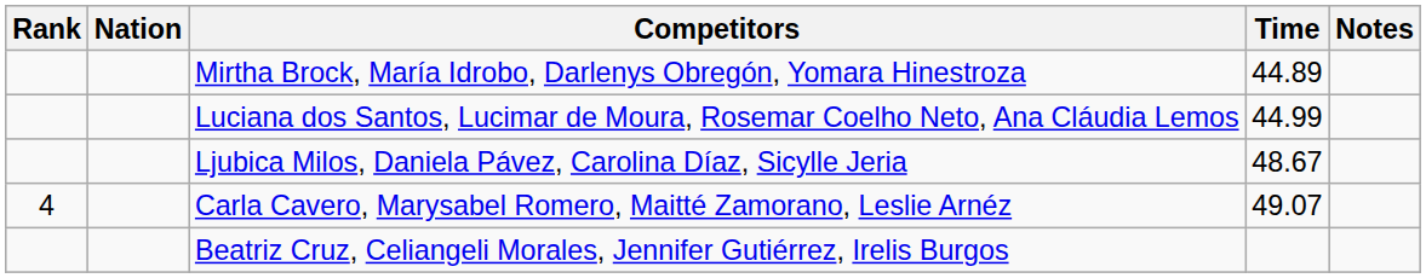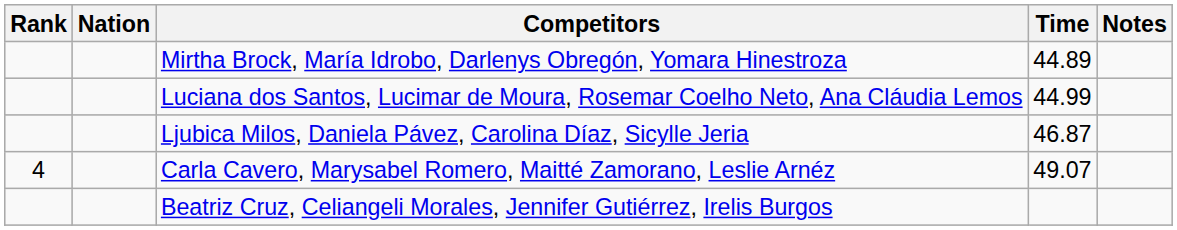 <table class="wikitable sortable" style="text-align:center; font-size:95%">
 <tr>
 <th>Rank</th>
 <th>Nation</th>
 <th>Competitors</th>
 <th>Time</th>
 <th>Notes</th>
 </tr>
 <tr>
 <td></td>
 <td align=left></td>
 <td align=left><a href='#'>Mirtha Brock</a>, <a href='#'>María Idrobo</a>, <a href='#'>Darlenys Obregón</a>, <a href='#'>Yomara Hinestroza</a></td>
 <td>44.89</td>
 <td></td>
 </tr>
 <tr>
 <td></td>
 <td align=left></td>
 <td align=left><a href='#'>Luciana dos Santos</a>, <a href='#'>Lucimar de Moura</a>, <a href='#'>Rosemar Coelho Neto</a>, <a href='#'>Ana Cláudia Lemos</a></td>
 <td>44.99</td>
 <td></td>
 </tr>
 <tr>
 <td></td>
 <td align=left></td>
 <td align=left><a href='#'>Ljubica Milos</a>, <a href='#'>Daniela Pávez</a>, <a href='#'>Carolina Díaz</a>, <a href='#'>Sicylle Jeria</a></td>
-<td>48.67</td>
+<td>46.87</td>
 <td></td>
 </tr>
 <tr>
 <td>4</td>
 <td align=left></td>
 <td align=left><a href='#'>Carla Cavero</a>, <a href='#'>Marysabel Romero</a>, <a href='#'>Maitté Zamorano</a>, <a href='#'>Leslie Arnéz</a></td>
 <td>49.07</td>
 <td></td>
 </tr>
 <tr>
 <td></td>
 <td align=left></td>
 <td align=left><a href='#'>Beatriz Cruz</a>, <a href='#'>Celiangeli Morales</a>, <a href='#'>Jennifer Gutiérrez</a>, <a href='#'>Irelis Burgos</a></td>
 <td></td>
 <td></td>
 </tr>
 </table>
